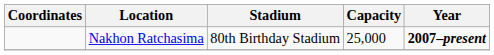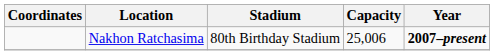 <table class="wikitable sortable">
 <tr>
 <th>Coordinates</th>
 <th>Location</th>
 <th>Stadium</th>
 <th>Capacity</th>
 <th>Year</th>
 </tr>
 <tr>
 <td></td>
 <td><a href='#'>Nakhon Ratchasima</a></td>
 <td>80th Birthday Stadium</td>
-<td>25,000</td>
+<td>25,006</td>
 <td><strong>2007–<em>present</em></strong></td>
 </tr>
 <tr>
 </tr>
 </table>
